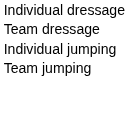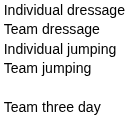 <table>
 <tr>
 <td>Individual dressage<br></td>
 <td></td>
 <td></td>
 <td></td>
 </tr>
 <tr>
 <td>Team dressage<br></td>
 <td></td>
 <td></td>
 <td></td>
 </tr>
 <tr>
 <td>Individual jumping<br></td>
 <td></td>
 <td></td>
 <td></td>
 </tr>
 <tr>
 <td>Team jumping<br></td>
 <td></td>
 <td></td>
 <td></td>
 </tr>
 <tr>
 <td><br></td>
 <td></td>
 <td></td>
 <td></td>
 </tr>
+<tr>
+<td>Team three day<br></td>
+<td></td>
+<td></td>
+<td></td>
+</tr>
 </table>
